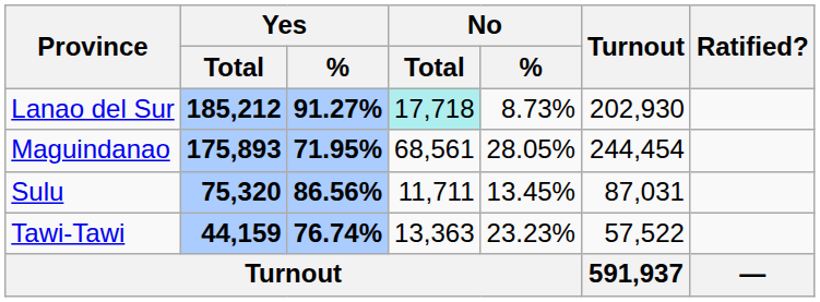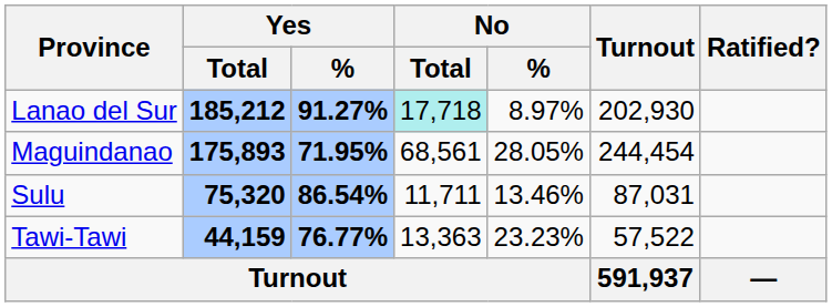 <table class="wikitable" style="text-align:right;">
 <tr>
 <th rowspan="2">Province</th>
 <th colspan="2">Yes</th>
 <th colspan="2">No</th>
 <th rowspan="2">Turnout</th>
 <th rowspan="2">Ratified?</th>
 </tr>
 <tr>
 <th>Total</th>
 <th>%</th>
 <th>Total</th>
 <th>%</th>
 </tr>
 <tr>
 <td align="left"><a href='#'>Lanao del Sur</a></td>
 <td style="background:#acf"><strong>185,212</strong></td>
 <td style="background:#acf"><strong>91.27%</strong></td>
 <td style="background: paleturquoise;">17,718</td>
-<td>8.73%</td>
+<td>8.97%</td>
 <td>202,930</td>
 <td></td>
 </tr>
 <tr>
 <td align="left"><a href='#'>Maguindanao</a></td>
 <td style="background:#acf"><strong>175,893</strong></td>
 <td style="background:#acf"><strong>71.95%</strong></td>
 <td>68,561</td>
 <td>28.05%</td>
 <td>244,454</td>
 <td></td>
 </tr>
 <tr>
 <td align="left"><a href='#'>Sulu</a></td>
 <td style="background:#acf"><strong>75,320</strong></td>
-<td style="background:#acf"><strong>86.56%</strong></td>
+<td style="background:#acf"><strong>86.54%</strong></td>
 <td>11,711</td>
-<td>13.45%</td>
+<td>13.46%</td>
 <td>87,031</td>
 <td></td>
 </tr>
 <tr>
 <td align="left"><a href='#'>Tawi-Tawi</a></td>
 <td style="background:#acf"><strong>44,159</strong></td>
-<td style="background:#acf"><strong>76.74%</strong></td>
+<td style="background:#acf"><strong>76.77%</strong></td>
 <td>13,363</td>
 <td>23.23%</td>
 <td>57,522</td>
 <td></td>
 </tr>
 <tr>
 <th colspan="5">Turnout</th>
 <th>591,937</th>
 <th>—</th>
 </tr>
 </table>
